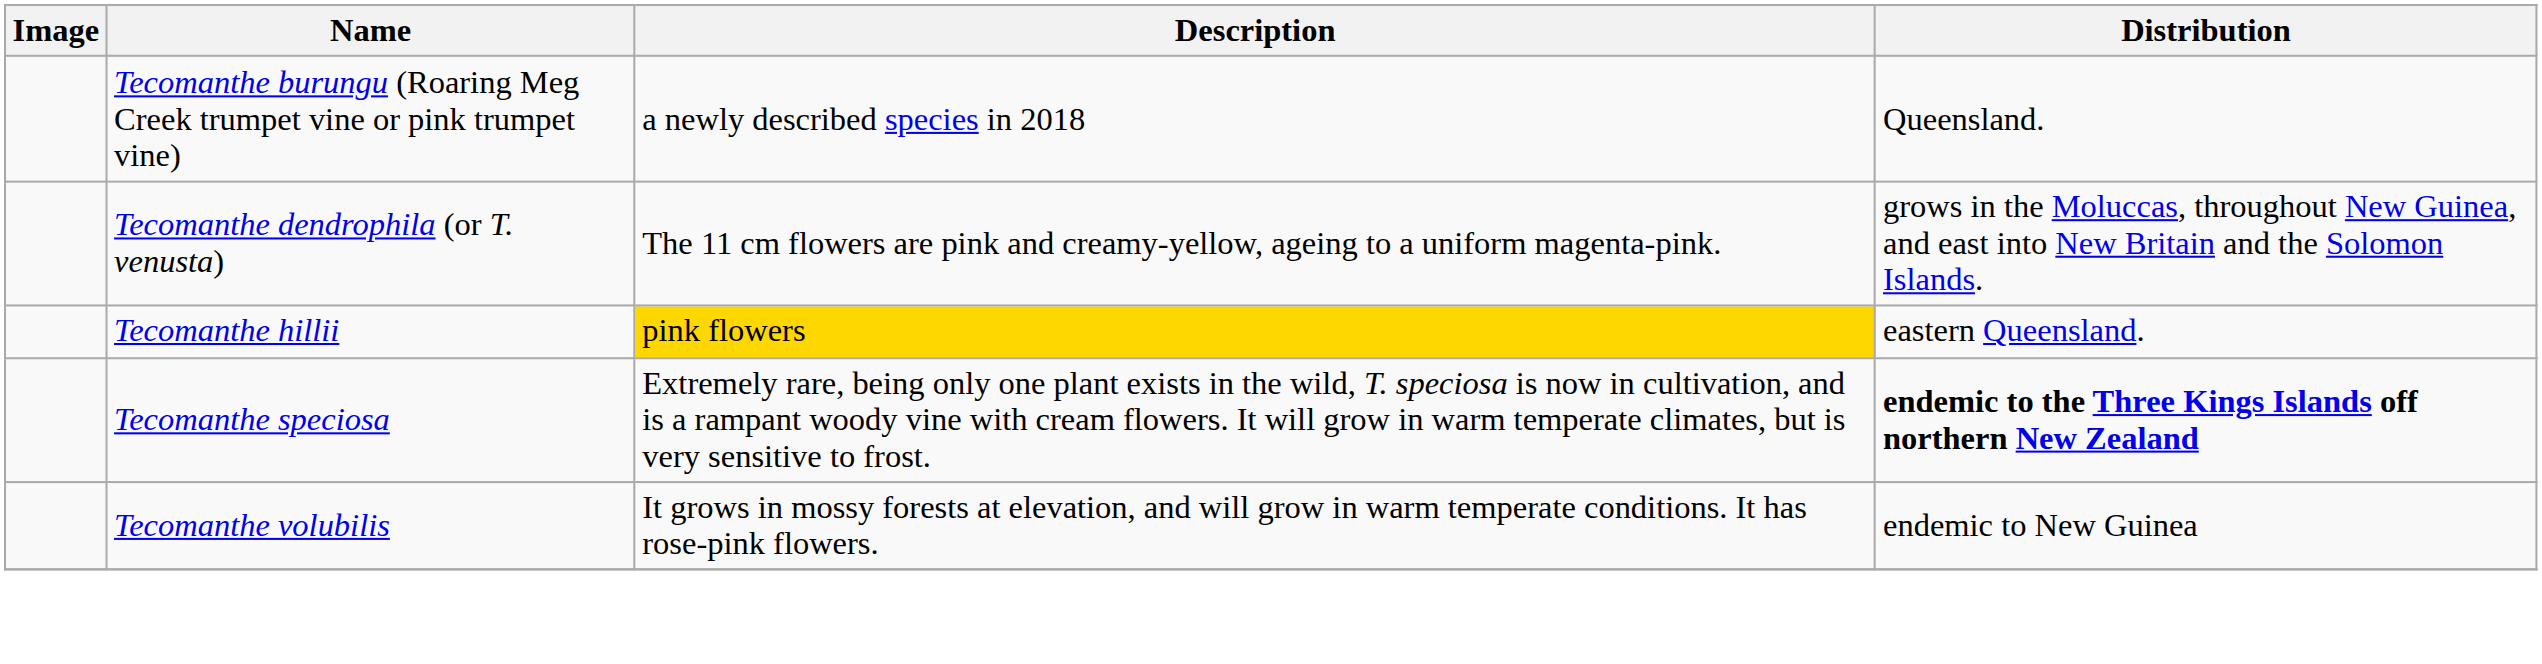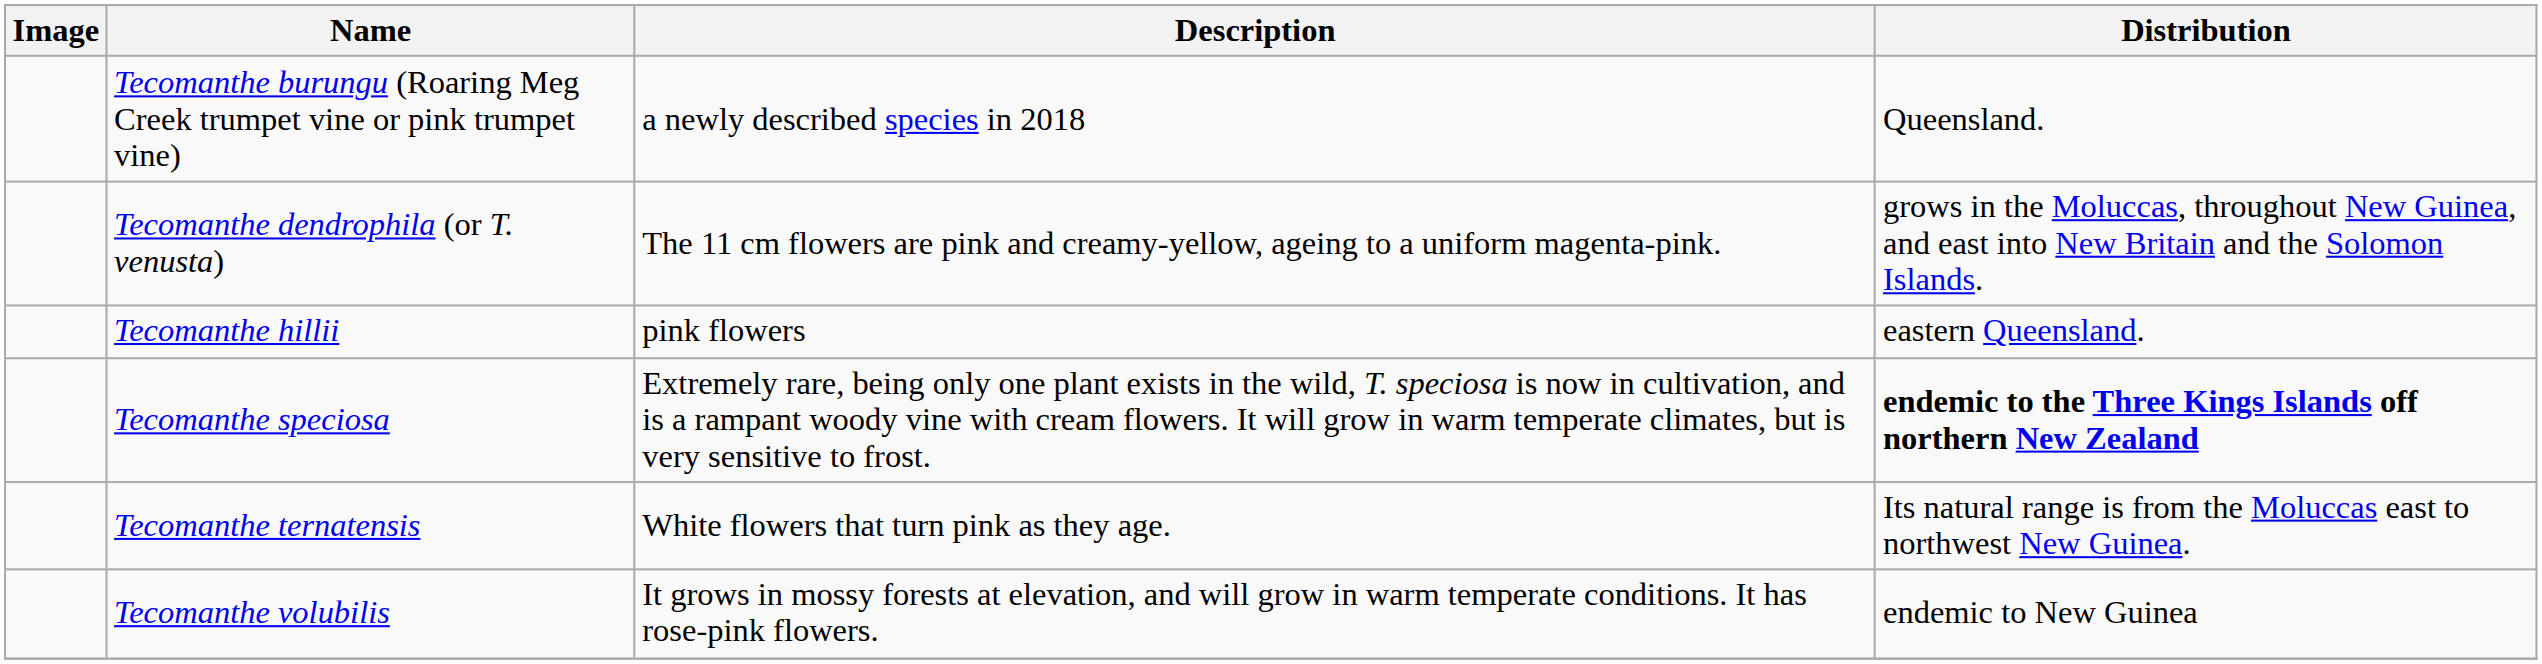 <table class="wikitable">
 <tr>
 <th>Image</th>
 <th>Name</th>
 <th>Description</th>
 <th>Distribution</th>
 </tr>
 <tr>
 <td></td>
 <td><em><a href='#'>Tecomanthe burungu</a></em> (Roaring Meg Creek trumpet vine or pink trumpet vine)</td>
 <td>a newly described <a href='#'>species</a> in 2018</td>
 <td>Queensland.</td>
 </tr>
 <tr>
 <td></td>
 <td><em><a href='#'>Tecomanthe dendrophila</a></em> (or <em>T. venusta</em>)</td>
 <td>The 11 cm flowers are pink and creamy-yellow, ageing to a uniform magenta-pink.</td>
 <td>grows in the <a href='#'>Moluccas</a>, throughout <a href='#'>New Guinea</a>, and east into <a href='#'>New Britain</a> and the <a href='#'>Solomon Islands</a>.</td>
 </tr>
 <tr>
 <td></td>
 <td><em><a href='#'>Tecomanthe hillii</a></em></td>
-<td style="background: gold;">pink flowers</td>
+<td>pink flowers</td>
 <td>eastern <a href='#'>Queensland</a>.</td>
 </tr>
 <tr>
 <td></td>
 <td><em><a href='#'>Tecomanthe speciosa</a></em></td>
 <td>Extremely rare, being only one plant exists in the wild, <em>T. speciosa</em> is now in cultivation, and is a rampant woody vine with cream flowers. It will grow in warm temperate climates, but is very sensitive to frost.</td>
 <td><strong>endemic to the <a href='#'>Three Kings Islands</a> off northern <a href='#'>New Zealand</a></strong></td>
 </tr>
 <tr>
 <td></td>
+<td><em><a href='#'>Tecomanthe ternatensis</a></em></td>
+<td>White flowers that turn pink as they age.</td>
+<td>Its natural range is from the <a href='#'>Moluccas</a> east to northwest <a href='#'>New Guinea</a>.</td>
+</tr>
+<tr>
+<td></td>
 <td><em><a href='#'>Tecomanthe volubilis</a></em></td>
 <td>It grows in mossy forests at elevation, and will grow in warm temperate conditions. It has rose-pink flowers.</td>
 <td>endemic to New Guinea</td>
 </tr>
 <tr>
 </tr>
 </table>
